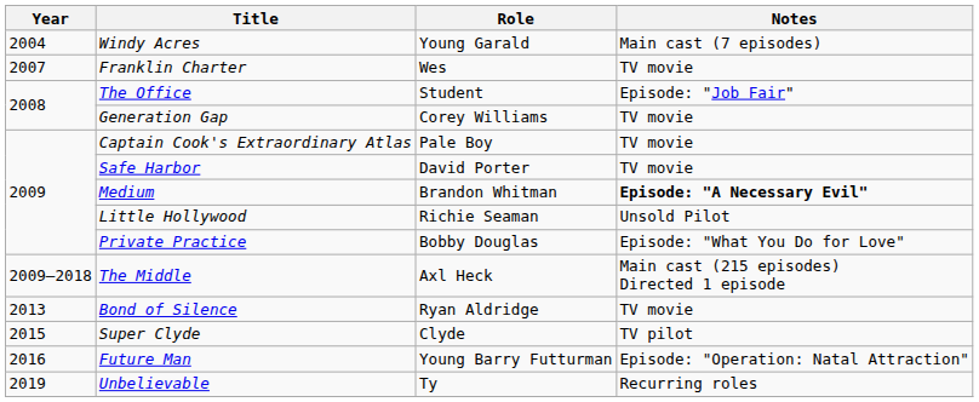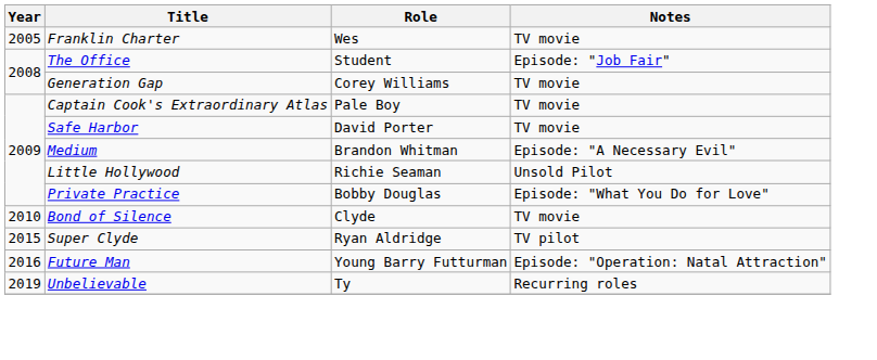 <table class="wikitable sortable">
 <tr>
 <th>Year</th>
 <th>Title</th>
 <th>Role</th>
 <th class="unsortable">Notes</th>
 </tr>
 <tr>
-<td>2004</td>
-<td><em>Windy Acres</em></td>
-<td>Young Garald</td>
-<td>Main сast (7 episodes)</td>
-</tr>
-<tr>
-<td>2007</td>
+<td>2005</td>
 <td><em>Franklin Charter</em></td>
 <td>Wes</td>
 <td>TV movie</td>
 </tr>
 <tr>
 <td rowspan="2">2008</td>
 <td><em><a href='#'>The Office</a></em></td>
 <td>Student</td>
 <td>Episode: "<a href='#'>Job Fair</a>"</td>
 </tr>
 <tr>
 <td><em>Generation Gap</em></td>
 <td>Corey Williams</td>
 <td>TV movie</td>
 </tr>
 <tr>
 <td rowspan="5">2009</td>
 <td><em>Captain Cook's Extraordinary Atlas</em></td>
 <td>Pale Boy</td>
 <td>TV movie</td>
 </tr>
 <tr>
 <td><em><a href='#'>Safe Harbor</a></em></td>
 <td>David Porter</td>
 <td>TV movie</td>
 </tr>
 <tr>
 <td><em><a href='#'>Medium</a></em></td>
 <td>Brandon Whitman</td>
-<td><strong>Episode: "A Necessary Evil"</strong></td>
+<td>Episode: "A Necessary Evil"</td>
 </tr>
 <tr>
 <td><em>Little Hollywood</em></td>
 <td>Richie Seaman</td>
 <td>Unsold Pilot</td>
 </tr>
 <tr>
 <td><em><a href='#'>Private Practice</a></em></td>
 <td>Bobby Douglas</td>
 <td>Episode: "What You Do for Love"</td>
 </tr>
 <tr>
-<td>2009–2018</td>
-<td><em><a href='#'>The Middle</a></em></td>
-<td>Axl Heck</td>
-<td>Main сast (215 episodes) <br>Directed 1 episode</td>
-</tr>
-<tr>
-<td>2013</td>
+<td>2010</td>
 <td><em><a href='#'>Bond of Silence</a></em></td>
-<td>Ryan Aldridge</td>
+<td>Clyde</td>
 <td>TV movie</td>
 </tr>
 <tr>
 <td>2015</td>
 <td><em>Super Clyde</em></td>
-<td>Clyde</td>
+<td>Ryan Aldridge</td>
 <td>TV pilot</td>
 </tr>
 <tr>
 <td>2016</td>
 <td><em><a href='#'>Future Man</a></em></td>
 <td>Young Barry Futturman</td>
 <td>Episode: "Operation: Natal Attraction"</td>
 </tr>
 <tr>
 <td>2019</td>
 <td><em><a href='#'>Unbelievable</a></em></td>
 <td>Ty</td>
 <td>Recurring roles</td>
 </tr>
 <tr>
 </tr>
 </table>
